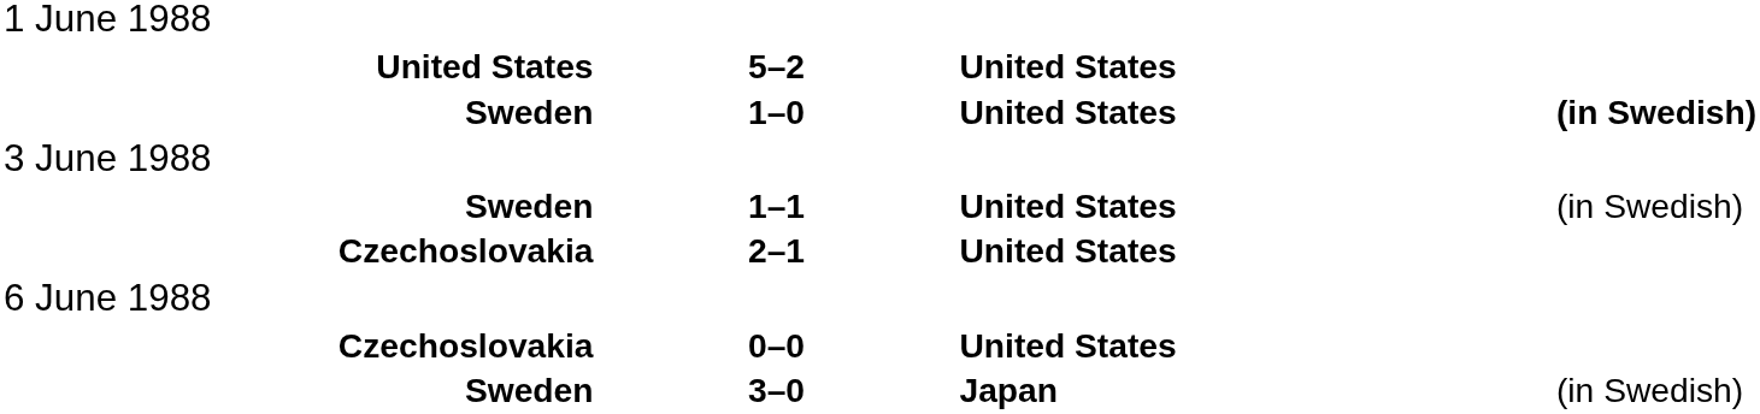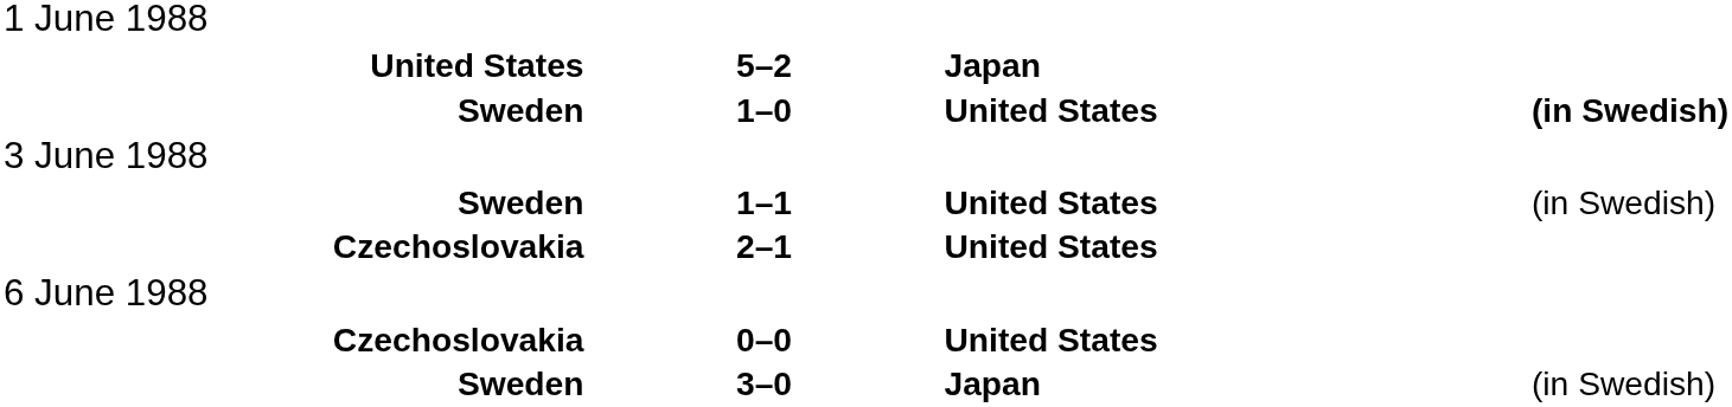 <table width=100% cellspacing=1>
 <tr>
 <th width=20%></th>
 <th width=12%></th>
 <th width=20%></th>
 <th></th>
 </tr>
 <tr>
 <td>1 June 1988</td>
 </tr>
 <tr style=font-size:90%>
 <td align=right><strong>United States</strong></td>
 <td align=center><strong>5–2</strong></td>
-<td><strong>United States</strong></td>
+<td><strong>Japan</strong></td>
 </tr>
 <tr style=font-size:90%>
 <td align=right><strong>Sweden</strong></td>
 <td align=center><strong>1–0</strong></td>
 <td><strong>United States</strong></td>
 <td><strong> (in Swedish)</strong></td>
 </tr>
 <tr>
 <td>3 June 1988</td>
 </tr>
 <tr style=font-size:90%>
 <td align=right><strong>Sweden</strong></td>
 <td align=center><strong>1–1</strong></td>
 <td><strong>United States</strong></td>
 <td> (in Swedish)</td>
 </tr>
 <tr style=font-size:90%>
 <td align=right><strong>Czechoslovakia</strong></td>
 <td align=center><strong>2–1</strong></td>
 <td><strong>United States</strong></td>
 </tr>
 <tr>
 <td>6 June 1988</td>
 </tr>
 <tr style=font-size:90%>
 <td align=right><strong>Czechoslovakia</strong></td>
 <td align=center><strong>0–0</strong></td>
 <td><strong>United States</strong></td>
 </tr>
 <tr style=font-size:90%>
 <td align=right><strong>Sweden</strong></td>
 <td align=center><strong>3–0</strong></td>
 <td><strong>Japan</strong></td>
 <td> (in Swedish)</td>
 </tr>
 </table>
